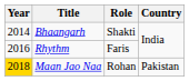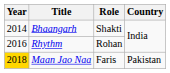 <table class="wikitable sortable">
 <tr>
 <th>Year</th>
 <th>Title</th>
 <th>Role</th>
 <th>Country</th>
 </tr>
 <tr>
 <td>2014</td>
 <td><em><a href='#'>Bhaangarh</a></em></td>
 <td>Shakti</td>
 <td rowspan="2">India</td>
 </tr>
 <tr>
 <td>2016</td>
 <td><em><a href='#'>Rhythm</a></em></td>
-<td>Faris</td>
+<td>Rohan</td>
 </tr>
 <tr>
 <td style="background: gold;">2018</td>
 <td><em><a href='#'>Maan Jao Naa</a></em></td>
-<td>Rohan</td>
+<td>Faris</td>
 <td>Pakistan</td>
 </tr>
 </table>
